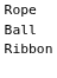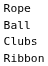 <table>
 <tr>
 <td>Rope<br></td>
 <td></td>
 <td></td>
 <td></td>
 </tr>
 <tr>
 <td>Ball<br></td>
 <td></td>
 <td></td>
 <td></td>
 </tr>
 <tr>
+<td>Clubs<br></td>
+<td></td>
+<td></td>
+<td></td>
+</tr>
+<tr>
 <td>Ribbon<br></td>
 <td></td>
 <td></td>
 <td></td>
 </tr>
 </table>
